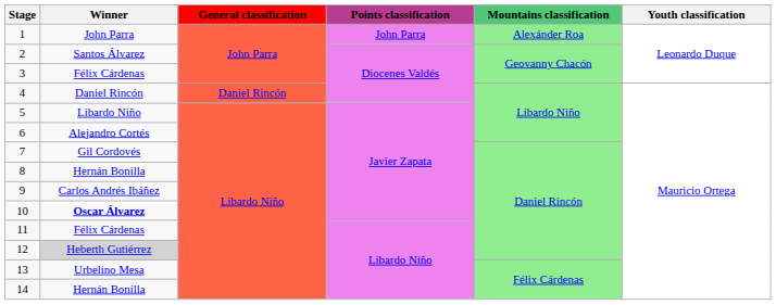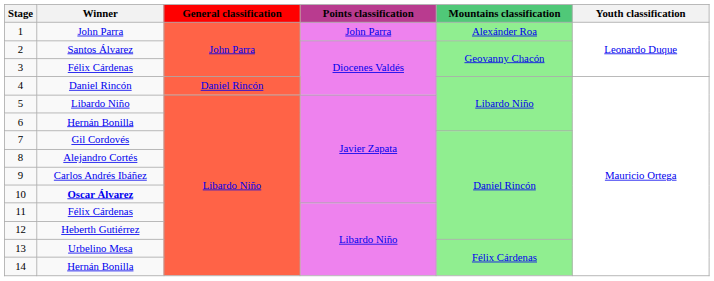 <table class="wikitable" style="text-align: center; font-size:smaller;">
 <tr style="background-color: #efefef;">
 <th width="1%">Stage</th>
 <th width="14%">Winner</th>
 <th style="background:red;;" width="15%">General classification</th>
 <th style="background:#B93B8F;" width="15%">Points classification</th>
 <th style="background:#50C878;" width="15%">Mountains classification</th>
 <th style="background:offwhite;" width="15%">Youth classification</th>
 </tr>
 <tr>
 <td>1</td>
 <td><a href='#'>John Parra</a></td>
 <td style="background:#FF6347;" rowspan="3"><a href='#'>John Parra</a></td>
 <td style="background:violet;" rowspan="1"><a href='#'>John Parra</a></td>
 <td style="background:lightgreen;" rowspan="1"><a href='#'>Alexánder Roa</a></td>
 <td style="background:white;" rowspan="3"><a href='#'>Leonardo Duque</a></td>
 </tr>
 <tr>
 <td>2</td>
 <td><a href='#'>Santos Álvarez</a></td>
 <td style="background:violet;" rowspan="3"><a href='#'>Diocenes Valdés</a></td>
 <td style="background:lightgreen;" rowspan="2"><a href='#'>Geovanny Chacón</a></td>
 </tr>
 <tr>
 <td>3</td>
 <td><a href='#'>Félix Cárdenas</a></td>
 </tr>
 <tr>
 <td>4</td>
 <td><a href='#'>Daniel Rincón</a></td>
 <td style="background:#FF6347;" rowspan="1"><a href='#'>Daniel Rincón</a></td>
 <td style="background:lightgreen;" rowspan="3"><a href='#'>Libardo Niño</a></td>
 <td style="background:white;" rowspan="11"><a href='#'>Mauricio Ortega</a></td>
 </tr>
 <tr>
 <td>5</td>
 <td><a href='#'>Libardo Niño</a></td>
 <td style="background:#FF6347;" rowspan="10"><a href='#'>Libardo Niño</a></td>
 <td style="background:violet;" rowspan="6"><a href='#'>Javier Zapata</a></td>
 </tr>
 <tr>
 <td>6</td>
-<td><a href='#'>Alejandro Cortés</a></td>
+<td><a href='#'>Hernán Bonilla</a></td>
 </tr>
 <tr>
 <td>7</td>
 <td><a href='#'>Gil Cordovés</a></td>
 <td style="background:lightgreen;" rowspan="6"><a href='#'>Daniel Rincón</a></td>
 </tr>
 <tr>
 <td>8</td>
-<td><a href='#'>Hernán Bonilla</a></td>
+<td><a href='#'>Alejandro Cortés</a></td>
 </tr>
 <tr>
 <td>9</td>
 <td><a href='#'>Carlos Andrés Ibáñez</a></td>
 </tr>
 <tr>
 <td>10</td>
 <td><strong><a href='#'>Oscar Álvarez</a></strong></td>
 </tr>
 <tr>
 <td>11</td>
 <td><a href='#'>Félix Cárdenas</a></td>
 <td style="background:violet;" rowspan="4"><a href='#'>Libardo Niño</a></td>
 </tr>
 <tr>
 <td>12</td>
-<td style="background: lightgrey;"><a href='#'>Heberth Gutiérrez</a></td>
+<td><a href='#'>Heberth Gutiérrez</a></td>
 </tr>
 <tr>
 <td>13</td>
 <td><a href='#'>Urbelino Mesa</a></td>
 <td style="background:lightgreen;" rowspan="2"><a href='#'>Félix Cárdenas</a></td>
 </tr>
 <tr>
 <td>14</td>
 <td><a href='#'>Hernán Bonilla</a></td>
 </tr>
 </table>
